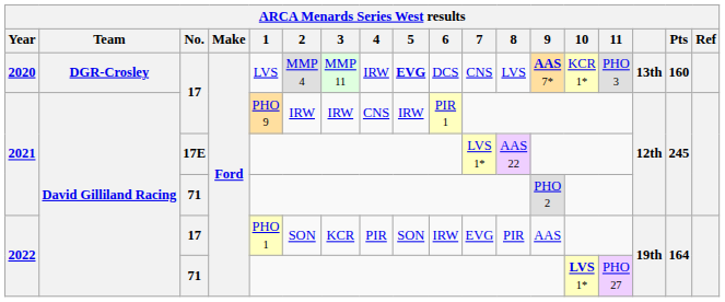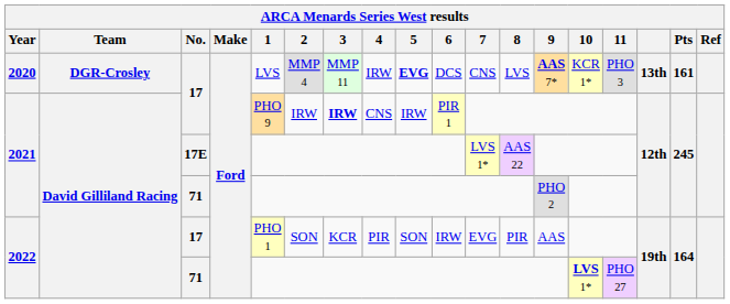 <table class="wikitable" style="text-align:center; font-size:75%">
 <tr>
 <th colspan=18><a href='#'>ARCA Menards Series West</a> results</th>
 </tr>
 <tr>
 <th>Year</th>
 <th>Team</th>
 <th>No.</th>
 <th>Make</th>
 <th>1</th>
 <th>2</th>
 <th>3</th>
 <th>4</th>
 <th>5</th>
 <th>6</th>
 <th>7</th>
 <th>8</th>
 <th>9</th>
 <th>10</th>
 <th>11</th>
 <th></th>
 <th>Pts</th>
 <th>Ref</th>
 </tr>
 <tr>
 <th><a href='#'>2020</a></th>
 <th><a href='#'>DGR-Crosley</a></th>
 <th rowspan=2>17</th>
 <th rowspan=6><a href='#'>Ford</a></th>
 <td><a href='#'>LVS</a></td>
 <td style="background:#DFDFDF;"><a href='#'>MMP</a><br><small>4</small></td>
 <td style="background:#DFFFDF;"><a href='#'>MMP</a><br><small>11</small></td>
 <td><a href='#'>IRW</a></td>
 <td><strong><a href='#'>EVG</a></strong></td>
 <td><a href='#'>DCS</a></td>
 <td><a href='#'>CNS</a></td>
 <td><a href='#'>LVS</a></td>
 <td style="background:#FFDF9F;"><strong><a href='#'>AAS</a></strong><br><small>7*</small></td>
 <td style="background:#FFFFBF;"><a href='#'>KCR</a><br><small>1*</small></td>
 <td style="background:#DFDFDF;"><a href='#'>PHO</a><br><small>3</small></td>
 <th>13th</th>
-<th>160</th>
+<th>161</th>
 <th></th>
 </tr>
 <tr>
 <th rowspan=3><a href='#'>2021</a></th>
 <th rowspan=5><a href='#'>David Gilliland Racing</a></th>
 <td style="background:#FFDF9F;"><a href='#'>PHO</a><br><small>9</small></td>
 <td><a href='#'>IRW</a></td>
-<td><a href='#'>IRW</a></td>
+<td><strong><a href='#'>IRW</a></strong></td>
 <td><a href='#'>CNS</a></td>
 <td><a href='#'>IRW</a></td>
 <td style="background:#FFFFBF;"><a href='#'>PIR</a><br><small>1</small></td>
 <td colspan=5></td>
 <th rowspan=3>12th</th>
 <th rowspan=3>245</th>
 <th rowspan=3></th>
 </tr>
 <tr>
 <th>17E</th>
 <td colspan=6></td>
 <td style="background:#FFFFBF;"><a href='#'>LVS</a><br><small>1*</small></td>
 <td style="background:#EFCFFF;"><a href='#'>AAS</a><br><small>22</small></td>
 <td colspan=3></td>
 </tr>
 <tr>
 <th>71</th>
 <td colspan=8></td>
 <td style="background:#DFDFDF;"><a href='#'>PHO</a><br><small>2</small></td>
 <td colspan=2></td>
 </tr>
 <tr>
 <th rowspan=2><a href='#'>2022</a></th>
 <th>17</th>
 <td style="background:#FFFFBF;"><a href='#'>PHO</a><br><small>1</small></td>
 <td><a href='#'>SON</a></td>
 <td><a href='#'>KCR</a></td>
 <td><a href='#'>PIR</a></td>
 <td><a href='#'>SON</a></td>
 <td><a href='#'>IRW</a></td>
 <td><a href='#'>EVG</a></td>
 <td><a href='#'>PIR</a></td>
 <td><a href='#'>AAS</a></td>
 <td colspan=2></td>
 <th rowspan=2>19th</th>
 <th rowspan=2>164</th>
 <th rowspan=2></th>
 </tr>
 <tr>
 <th>71</th>
 <td colspan=9></td>
 <td style="background:#FFFFBF;"><strong><a href='#'>LVS</a></strong><br><small>1*</small></td>
 <td style="background:#EFCFFF;"><a href='#'>PHO</a><br><small>27</small></td>
 </tr>
 </table>
